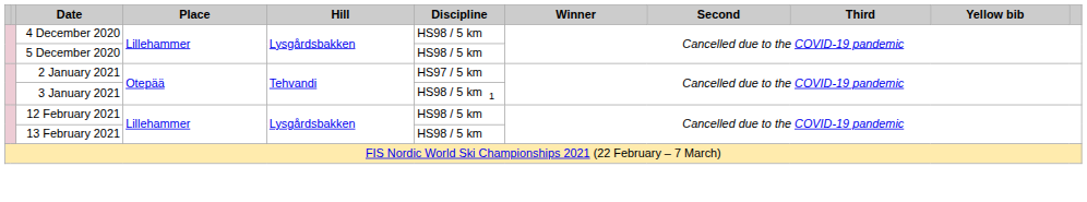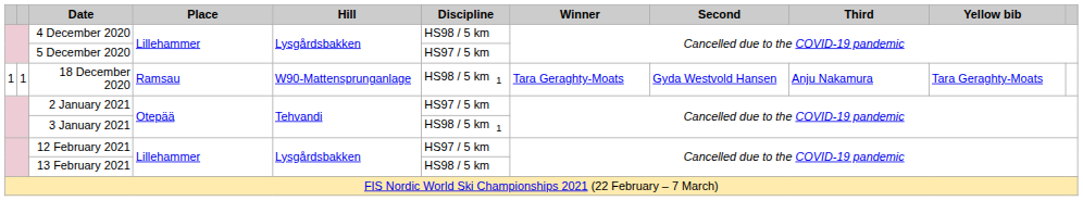 <table class="wikitable plainrowheaders" style="background:#fff; font-size:86%; line-height:16px; border:grey solid 1px; border-collapse:collapse;">
 <tr>
 <th scope="col" style="background:#ccc; width=20 px;"></th>
 <th scope="col" style="background:#ccc; width=30 px;"></th>
 <th scope="col" style="background:#ccc; width:130px;">Date</th>
 <th scope="col" style="background:#ccc; width:180px;">Place</th>
 <th scope="col" style="background:#ccc; width:180px;">Hill</th>
 <th scope="col" style="background:#ccc; width:106px;">Discipline</th>
 <th scope="col" style="background:#ccc; width:185px;">Winner</th>
 <th scope="col" style="background:#ccc; width:185px;">Second</th>
 <th scope="col" style="background:#ccc; width:185px;">Third</th>
 <th scope="col" style="background:#ccc; width:180px;">Yellow bib <strong><span>  </span></strong></th>
 <th scope="col" style="background:#ccc; width:10px;"></th>
 </tr>
 <tr>
 <td colspan="2" rowspan="2" align="center" bgcolor="EDCCD5"></td>
 <td align="right">4 December 2020</td>
 <td rowspan="2"> <a href='#'>Lillehammer</a></td>
 <td rowspan="2"><a href='#'>Lysgårdsbakken</a></td>
 <td>HS98 / 5 km  </td>
 <td align="center" colspan="5" rowspan="2"><em>Cancelled due to the <a href='#'>COVID-19 pandemic</a></em></td>
 </tr>
 <tr>
 <td align="right">5 December 2020</td>
-<td>HS98 / 5 km</td>
+<td>HS97 / 5 km  </td>
+</tr>
+<tr>
+<td align="center">1</td>
+<td align="center">1</td>
+<td align="right">18 December 2020</td>
+<td> <a href='#'>Ramsau</a></td>
+<td><a href='#'>W90-Mattensprunganlage</a></td>
+<td>HS98 / 5 km  <sub>1</sub></td>
+<td> <a href='#'>Tara Geraghty-Moats</a></td>
+<td> <a href='#'>Gyda Westvold Hansen</a></td>
+<td> <a href='#'>Anju Nakamura</a></td>
+<td> <a href='#'>Tara Geraghty-Moats</a></td>
+<td></td>
 </tr>
 <tr>
 <td colspan="2" rowspan="2" align="center" bgcolor="EDCCD5"></td>
 <td align=right>2 January 2021</td>
 <td rowspan="2"> <a href='#'>Otepää</a></td>
 <td rowspan="2"><a href='#'>Tehvandi</a></td>
 <td>HS97 / 5 km  </td>
 <td align="center" colspan="5" rowspan="2"><em>Cancelled due to the <a href='#'>COVID-19 pandemic</a></em></td>
 </tr>
 <tr>
 <td align="right">3 January 2021</td>
 <td>HS98 / 5 km  <sub>1</sub></td>
 </tr>
 <tr>
 <td colspan="2" rowspan="2" align="center" bgcolor="EDCCD5"></td>
 <td align="right">12 February 2021</td>
 <td rowspan="2"> <a href='#'>Lillehammer</a></td>
 <td rowspan="2"><a href='#'>Lysgårdsbakken</a></td>
-<td>HS98 / 5 km  </td>
+<td>HS97 / 5 km  </td>
 <td align="center" colspan="5" rowspan="2"><em>Cancelled due to the <a href='#'>COVID-19 pandemic</a></em></td>
 </tr>
 <tr>
 <td align="right">13 February 2021</td>
 <td>HS98 / 5 km</td>
 </tr>
 <tr style="background:#FFEBAD">
 <td colspan="11" align="center"><a href='#'>FIS Nordic World Ski Championships 2021</a> (22 February – 7 March)</td>
 </tr>
 </table>
